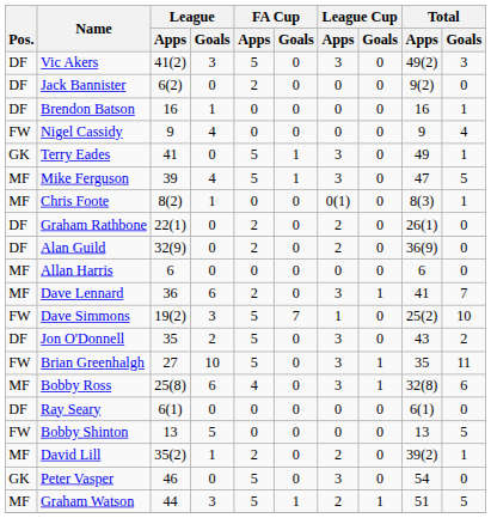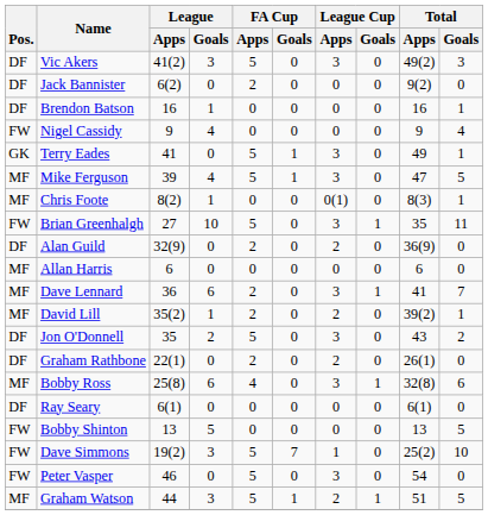 <table class="wikitable" style="text-align:center">
 <tr>
 <th rowspan="2" valign="bottom">Pos.</th>
 <th rowspan="2">Name</th>
 <th colspan="2" width="85">League</th>
 <th colspan="2" width="85">FA Cup</th>
 <th colspan="2" width="85">League Cup</th>
 <th colspan="2" width="85">Total</th>
 </tr>
 <tr>
 <th>Apps</th>
 <th>Goals</th>
 <th>Apps</th>
 <th>Goals</th>
 <th>Apps</th>
 <th>Goals</th>
 <th>Apps</th>
 <th>Goals</th>
 </tr>
 <tr>
 <td align="left">DF</td>
 <td align="left"> <a href='#'>Vic Akers</a></td>
 <td>41(2)</td>
 <td>3</td>
 <td>5</td>
 <td>0</td>
 <td>3</td>
 <td>0</td>
 <td>49(2)</td>
 <td>3</td>
 </tr>
 <tr>
 <td align="left">DF</td>
 <td align="left"> <a href='#'>Jack Bannister</a></td>
 <td>6(2)</td>
 <td>0</td>
 <td>2</td>
 <td>0</td>
 <td>0</td>
 <td>0</td>
 <td>9(2)</td>
 <td>0</td>
 </tr>
 <tr>
 <td align="left">DF</td>
 <td align="left"> <a href='#'>Brendon Batson</a></td>
 <td>16</td>
 <td>1</td>
 <td>0</td>
 <td>0</td>
 <td>0</td>
 <td>0</td>
 <td>16</td>
 <td>1</td>
 </tr>
 <tr>
 <td align="left">FW</td>
 <td align="left"> <a href='#'>Nigel Cassidy</a></td>
 <td>9</td>
 <td>4</td>
 <td>0</td>
 <td>0</td>
 <td>0</td>
 <td>0</td>
 <td>9</td>
 <td>4</td>
 </tr>
 <tr>
 <td align="left">GK</td>
 <td align="left"> <a href='#'>Terry Eades</a></td>
 <td>41</td>
 <td>0</td>
 <td>5</td>
 <td>1</td>
 <td>3</td>
 <td>0</td>
 <td>49</td>
 <td>1</td>
 </tr>
 <tr>
 <td align="left">MF</td>
 <td align="left"> <a href='#'>Mike Ferguson</a></td>
 <td>39</td>
 <td>4</td>
 <td>5</td>
 <td>1</td>
 <td>3</td>
 <td>0</td>
 <td>47</td>
 <td>5</td>
 </tr>
 <tr>
 <td align="left">MF</td>
 <td align="left"> <a href='#'>Chris Foote</a></td>
 <td>8(2)</td>
 <td>1</td>
 <td>0</td>
 <td>0</td>
 <td>0(1)</td>
 <td>0</td>
 <td>8(3)</td>
 <td>1</td>
 </tr>
 <tr>
-<td align="left">DF</td>
-<td align="left"> <a href='#'>Graham Rathbone</a></td>
-<td>22(1)</td>
+<td align="left">FW</td>
+<td align="left"> <a href='#'>Brian Greenhalgh</a></td>
+<td>27</td>
+<td>10</td>
+<td>5</td>
 <td>0</td>
-<td>2</td>
-<td>0</td>
-<td>2</td>
-<td>0</td>
-<td>26(1)</td>
-<td>0</td>
+<td>3</td>
+<td>1</td>
+<td>35</td>
+<td>11</td>
 </tr>
 <tr>
 <td align="left">DF</td>
 <td align="left"> <a href='#'>Alan Guild</a></td>
 <td>32(9)</td>
 <td>0</td>
 <td>2</td>
 <td>0</td>
 <td>2</td>
 <td>0</td>
 <td>36(9)</td>
 <td>0</td>
 </tr>
 <tr>
 <td align="left">MF</td>
 <td align="left"> <a href='#'>Allan Harris</a></td>
 <td>6</td>
 <td>0</td>
 <td>0</td>
 <td>0</td>
 <td>0</td>
 <td>0</td>
 <td>6</td>
 <td>0</td>
 </tr>
 <tr>
 <td align="left">MF</td>
 <td align="left"> <a href='#'>Dave Lennard</a></td>
 <td>36</td>
 <td>6</td>
 <td>2</td>
 <td>0</td>
 <td>3</td>
 <td>1</td>
 <td>41</td>
 <td>7</td>
 </tr>
 <tr>
-<td align="left">FW</td>
-<td align="left"> <a href='#'>Dave Simmons</a></td>
-<td>19(2)</td>
-<td>3</td>
-<td>5</td>
-<td>7</td>
+<td align="left">MF</td>
+<td align="left"> <a href='#'>David Lill</a></td>
+<td>35(2)</td>
 <td>1</td>
+<td>2</td>
 <td>0</td>
-<td>25(2)</td>
-<td>10</td>
+<td>2</td>
+<td>0</td>
+<td>39(2)</td>
+<td>1</td>
 </tr>
 <tr>
 <td align="left">DF</td>
 <td align="left"> <a href='#'>Jon O'Donnell</a></td>
 <td>35</td>
 <td>2</td>
 <td>5</td>
 <td>0</td>
 <td>3</td>
 <td>0</td>
 <td>43</td>
 <td>2</td>
 </tr>
 <tr>
-<td align="left">FW</td>
-<td align="left"> <a href='#'>Brian Greenhalgh</a></td>
-<td>27</td>
-<td>10</td>
-<td>5</td>
+<td align="left">DF</td>
+<td align="left"> <a href='#'>Graham Rathbone</a></td>
+<td>22(1)</td>
 <td>0</td>
-<td>3</td>
-<td>1</td>
-<td>35</td>
-<td>11</td>
+<td>2</td>
+<td>0</td>
+<td>2</td>
+<td>0</td>
+<td>26(1)</td>
+<td>0</td>
 </tr>
 <tr>
 <td align="left">MF</td>
 <td align="left"> <a href='#'>Bobby Ross</a></td>
 <td>25(8)</td>
 <td>6</td>
 <td>4</td>
 <td>0</td>
 <td>3</td>
 <td>1</td>
 <td>32(8)</td>
 <td>6</td>
 </tr>
 <tr>
 <td align="left">DF</td>
 <td align="left"> <a href='#'>Ray Seary</a></td>
 <td>6(1)</td>
 <td>0</td>
 <td>0</td>
 <td>0</td>
 <td>0</td>
 <td>0</td>
 <td>6(1)</td>
 <td>0</td>
 </tr>
 <tr>
 <td align="left">FW</td>
 <td align="left"> <a href='#'>Bobby Shinton</a></td>
 <td>13</td>
 <td>5</td>
 <td>0</td>
 <td>0</td>
 <td>0</td>
 <td>0</td>
 <td>13</td>
 <td>5</td>
 </tr>
 <tr>
-<td align="left">MF</td>
-<td align="left"> <a href='#'>David Lill</a></td>
-<td>35(2)</td>
+<td align="left">FW</td>
+<td align="left"> <a href='#'>Dave Simmons</a></td>
+<td>19(2)</td>
+<td>3</td>
+<td>5</td>
+<td>7</td>
 <td>1</td>
-<td>2</td>
 <td>0</td>
-<td>2</td>
-<td>0</td>
-<td>39(2)</td>
-<td>1</td>
+<td>25(2)</td>
+<td>10</td>
 </tr>
 <tr>
-<td align="left">GK</td>
+<td align="left">FW</td>
 <td align="left"> <a href='#'>Peter Vasper</a></td>
 <td>46</td>
 <td>0</td>
 <td>5</td>
 <td>0</td>
 <td>3</td>
 <td>0</td>
 <td>54</td>
 <td>0</td>
 </tr>
 <tr>
 <td align="left">MF</td>
 <td align="left"> <a href='#'>Graham Watson</a></td>
 <td>44</td>
 <td>3</td>
 <td>5</td>
 <td>1</td>
 <td>2</td>
 <td>1</td>
 <td>51</td>
 <td>5</td>
 </tr>
 <tr>
 </tr>
 </table>
